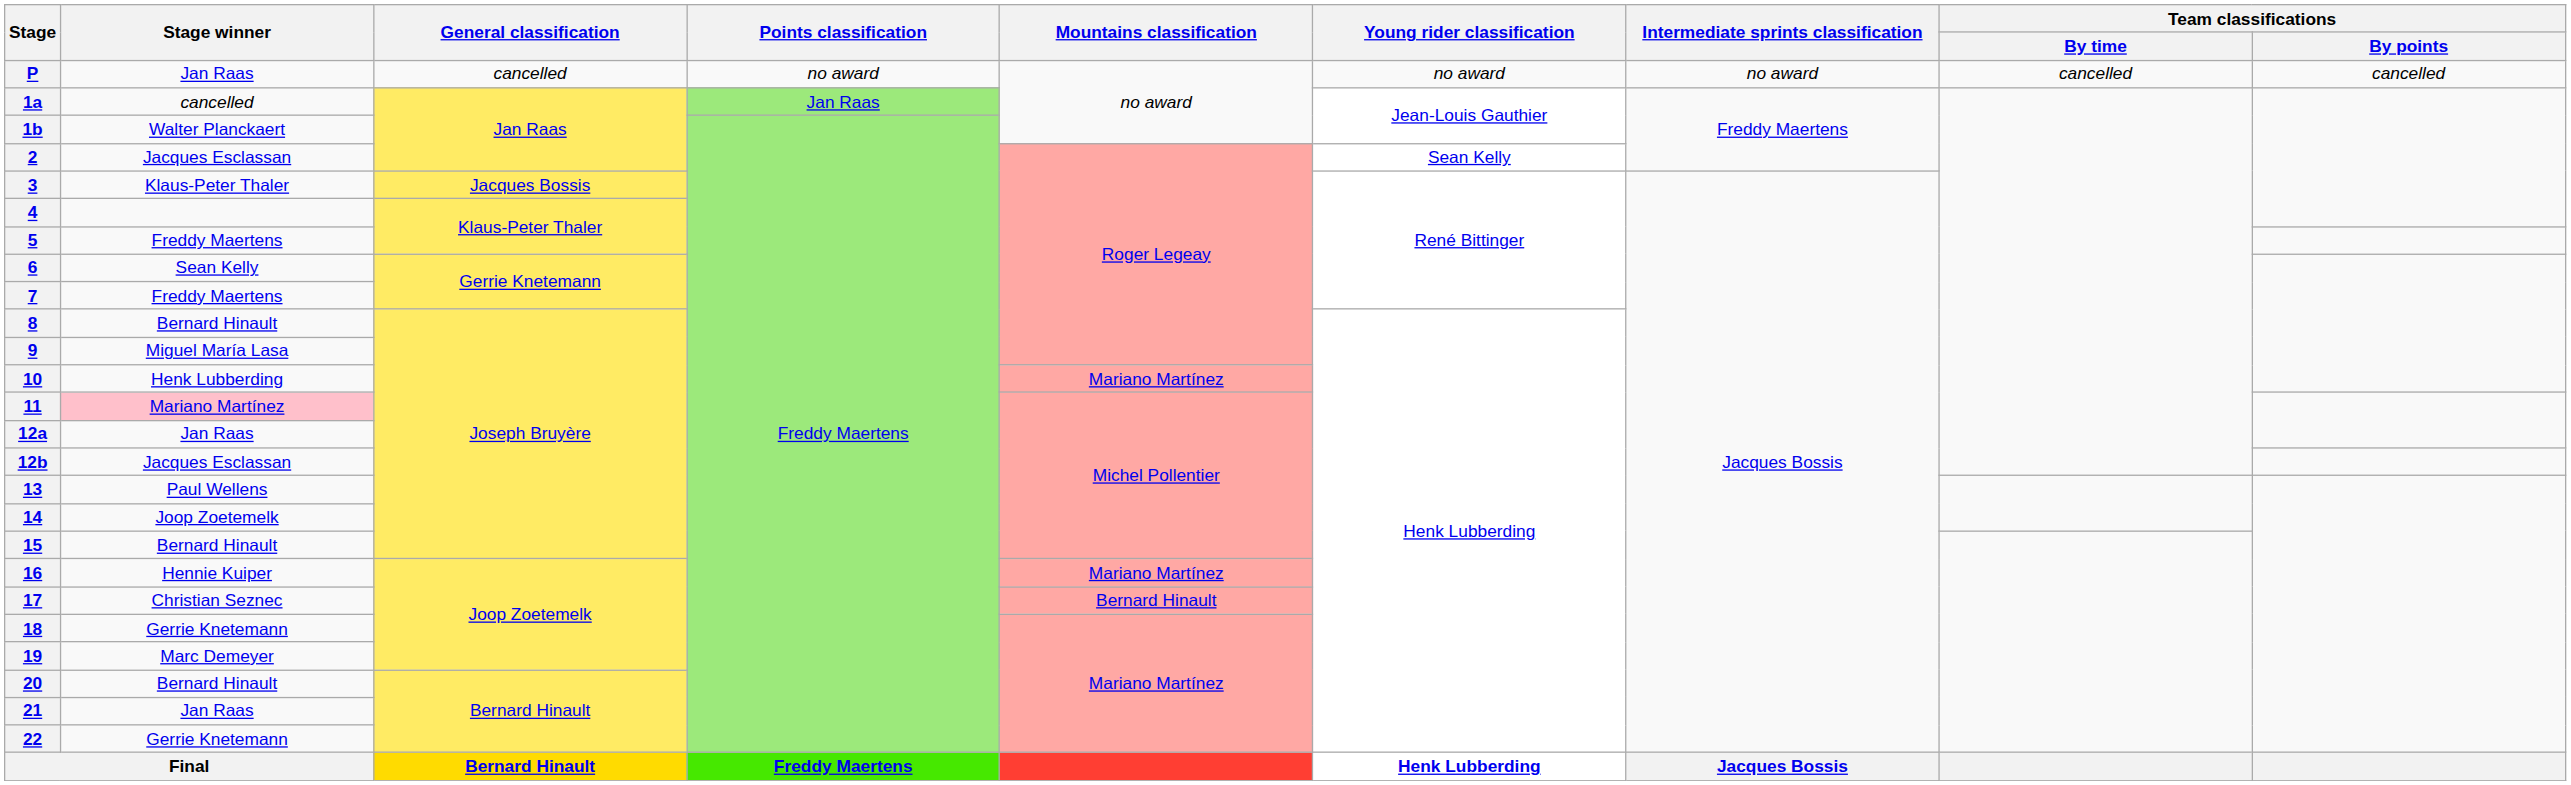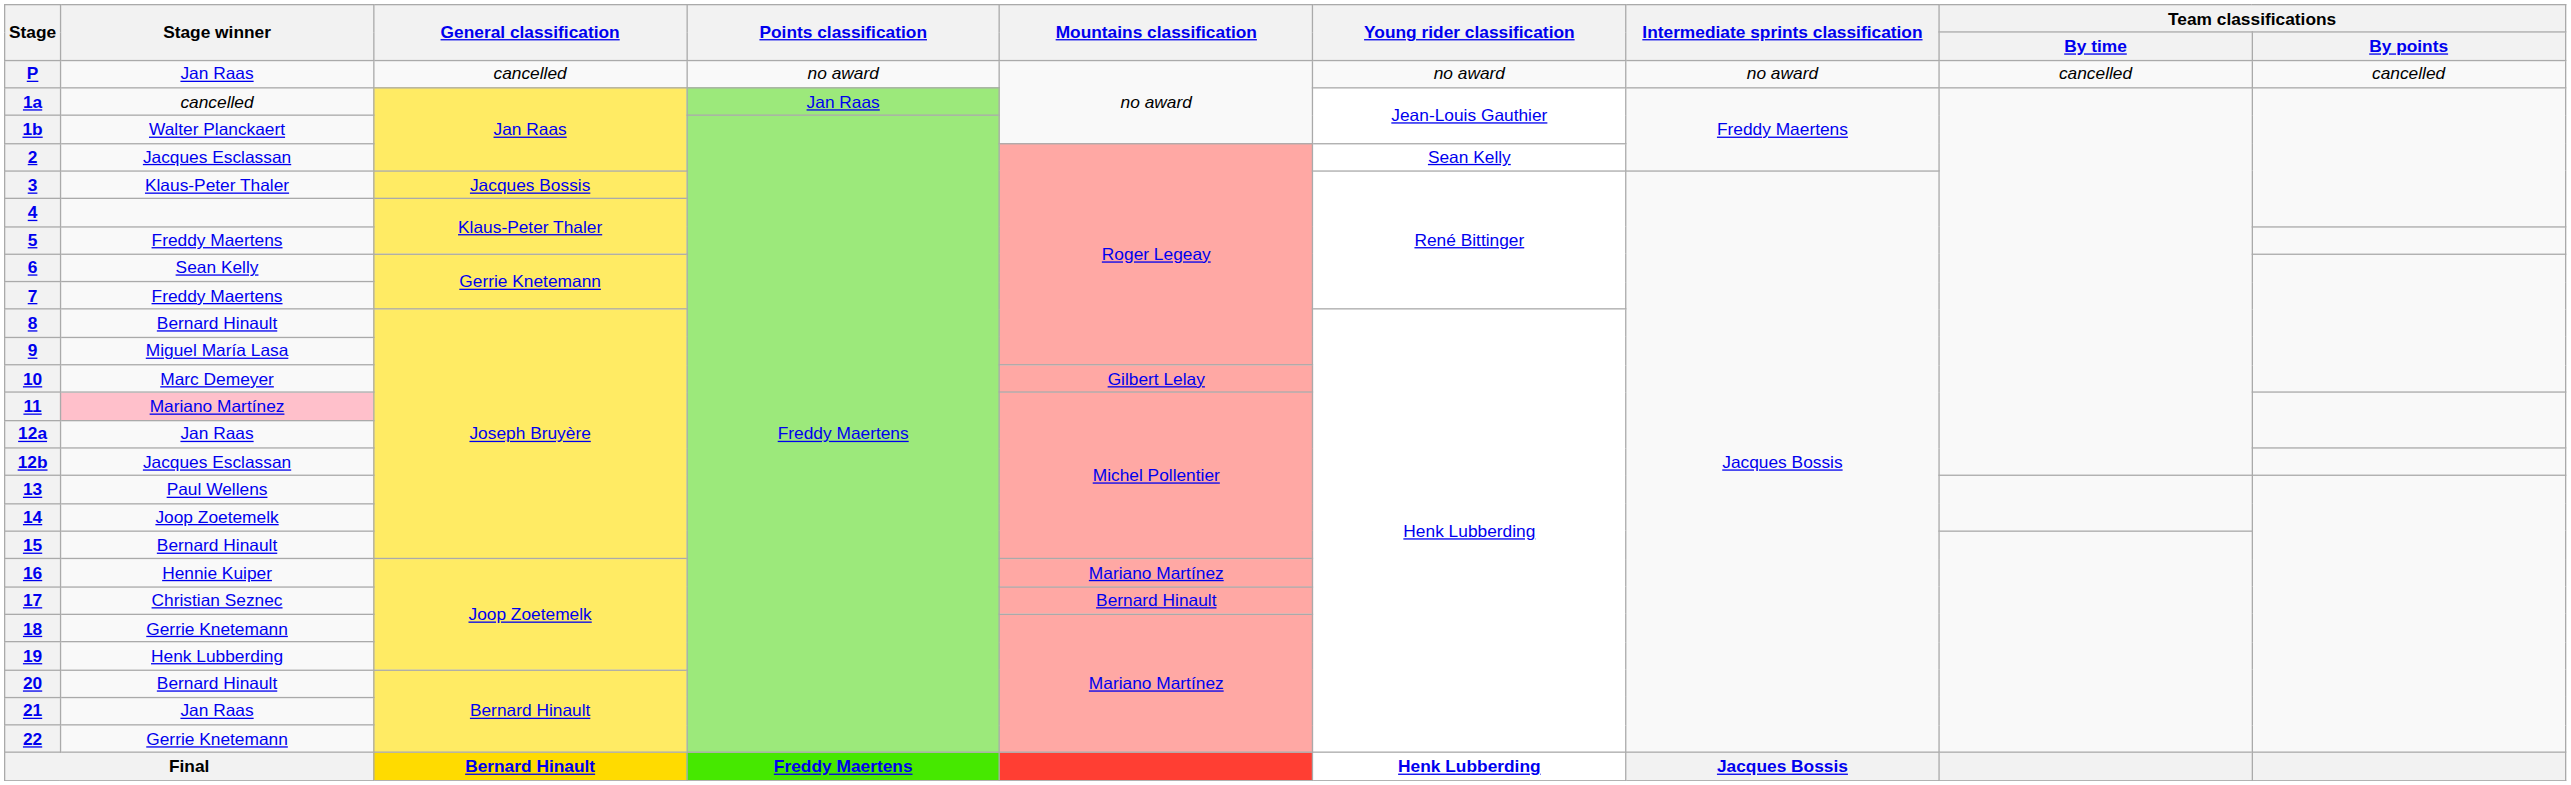 <table class="wikitable" style="text-align:center; font-size:smaller; clear:both;">
 <tr>
 <th scope="col" style="width:1%;" rowspan="2">Stage</th>
 <th scope="col" style="width:12%;" rowspan="2">Stage winner</th>
 <th scope="col" style="width:12%;" rowspan="2"><a href='#'>General classification</a><br></th>
 <th scope="col" style="width:12%;" rowspan="2"><a href='#'>Points classification</a><br></th>
 <th scope="col" style="width:12%;" rowspan="2"><a href='#'>Mountains classification</a><br></th>
 <th scope="col" style="width:12%;" rowspan="2"><a href='#'>Young rider classification</a><br></th>
 <th scope="col" style="width:12%;" rowspan="2"><a href='#'>Intermediate sprints classification</a></th>
 <th scope="col" style="width:24%;" colspan="2">Team classifications</th>
 </tr>
 <tr>
 <th scope="col" style="width:12%;"><a href='#'>By time</a></th>
 <th scope="col" style="width:12%;"><a href='#'>By points</a></th>
 </tr>
 <tr>
 <th scope="row"><a href='#'>P</a></th>
 <td><a href='#'>Jan Raas</a></td>
 <td><em>cancelled</em></td>
 <td><em>no award</em></td>
 <td rowspan="3"><em>no award</em></td>
 <td><em>no award</em></td>
 <td><em>no award</em></td>
 <td><em>cancelled</em></td>
 <td><em>cancelled</em></td>
 </tr>
 <tr>
 <th scope="row"><a href='#'>1a</a></th>
 <td><em>cancelled</em></td>
 <td style="background:#FFEB64;" rowspan="3"><a href='#'>Jan Raas</a></td>
 <td style="background:#9CE97B;"><a href='#'>Jan Raas</a></td>
 <td style="background:white;" rowspan="2"><a href='#'>Jean-Louis Gauthier</a></td>
 <td rowspan="3"><a href='#'>Freddy Maertens</a></td>
 <td rowspan="14"></td>
 <td rowspan="5"></td>
 </tr>
 <tr>
 <th scope="row"><a href='#'>1b</a></th>
 <td><a href='#'>Walter Planckaert</a></td>
 <td style="background:#9CE97B;" rowspan="23"><a href='#'>Freddy Maertens</a></td>
 </tr>
 <tr>
 <th scope="row"><a href='#'>2</a></th>
 <td><a href='#'>Jacques Esclassan</a></td>
 <td style="background:#FFA8A4;" rowspan="8"><a href='#'>Roger Legeay</a></td>
 <td style="background:white;"><a href='#'>Sean Kelly</a></td>
 </tr>
 <tr>
 <th scope="row"><a href='#'>3</a></th>
 <td><a href='#'>Klaus-Peter Thaler</a></td>
 <td style="background:#FFEB64;"><a href='#'>Jacques Bossis</a></td>
 <td style="background:white;" rowspan="5"><a href='#'>René Bittinger</a></td>
 <td rowspan="21"><a href='#'>Jacques Bossis</a></td>
 </tr>
 <tr>
 <th scope="row"><a href='#'>4</a></th>
 <td></td>
 <td style="background:#FFEB64;" rowspan="2"><a href='#'>Klaus-Peter Thaler</a></td>
 </tr>
 <tr>
 <th scope="row"><a href='#'>5</a></th>
 <td><a href='#'>Freddy Maertens</a></td>
 <td></td>
 </tr>
 <tr>
 <th scope="row"><a href='#'>6</a></th>
 <td><a href='#'>Sean Kelly</a></td>
 <td style="background:#FFEB64;" rowspan="2"><a href='#'>Gerrie Knetemann</a></td>
 <td rowspan="5"></td>
 </tr>
 <tr>
 <th scope="row"><a href='#'>7</a></th>
 <td><a href='#'>Freddy Maertens</a></td>
 </tr>
 <tr>
 <th scope="row"><a href='#'>8</a></th>
 <td><a href='#'>Bernard Hinault</a></td>
 <td style="background:#FFEB64;" rowspan="9"><a href='#'>Joseph Bruyère</a></td>
 <td style="background:white;" rowspan="16"><a href='#'>Henk Lubberding</a></td>
 </tr>
 <tr>
 <th scope="row"><a href='#'>9</a></th>
 <td><a href='#'>Miguel María Lasa</a></td>
 </tr>
 <tr>
 <th scope="row"><a href='#'>10</a></th>
-<td><a href='#'>Henk Lubberding</a></td>
-<td style="background:#FFA8A4;"><a href='#'>Mariano Martínez</a></td>
+<td><a href='#'>Marc Demeyer</a></td>
+<td style="background:#FFA8A4;"><a href='#'>Gilbert Lelay</a></td>
 </tr>
 <tr>
 <th scope="row"><a href='#'>11</a></th>
 <td style="background: pink;"><a href='#'>Mariano Martínez</a></td>
 <td style="background:#FFA8A4;" rowspan="6"><a href='#'>Michel Pollentier</a></td>
 <td rowspan="2"></td>
 </tr>
 <tr>
 <th scope="row"><a href='#'>12a</a></th>
 <td><a href='#'>Jan Raas</a></td>
 </tr>
 <tr>
 <th scope="row"><a href='#'>12b</a></th>
 <td><a href='#'>Jacques Esclassan</a></td>
 <td></td>
 </tr>
 <tr>
 <th scope="row"><a href='#'>13</a></th>
 <td><a href='#'>Paul Wellens</a></td>
 <td rowspan="2"></td>
 <td rowspan="10"></td>
 </tr>
 <tr>
 <th scope="row"><a href='#'>14</a></th>
 <td><a href='#'>Joop Zoetemelk</a></td>
 </tr>
 <tr>
 <th scope="row"><a href='#'>15</a></th>
 <td><a href='#'>Bernard Hinault</a></td>
 <td rowspan="8"></td>
 </tr>
 <tr>
 <th scope="row"><a href='#'>16</a></th>
 <td><a href='#'>Hennie Kuiper</a></td>
 <td style="background:#FFEB64;" rowspan="4"><a href='#'>Joop Zoetemelk</a></td>
 <td style="background:#FFA8A4;"><a href='#'>Mariano Martínez</a></td>
 </tr>
 <tr>
 <th scope="row"><a href='#'>17</a></th>
 <td><a href='#'>Christian Seznec</a></td>
 <td style="background:#FFA8A4;"><a href='#'>Bernard Hinault</a></td>
 </tr>
 <tr>
 <th scope="row"><a href='#'>18</a></th>
 <td><a href='#'>Gerrie Knetemann</a></td>
 <td style="background:#FFA8A4;" rowspan="5"><a href='#'>Mariano Martínez</a></td>
 </tr>
 <tr>
 <th scope="row"><a href='#'>19</a></th>
-<td><a href='#'>Marc Demeyer</a></td>
+<td><a href='#'>Henk Lubberding</a></td>
 </tr>
 <tr>
 <th scope="row"><a href='#'>20</a></th>
 <td><a href='#'>Bernard Hinault</a></td>
 <td style="background:#FFEB64;" rowspan="3"><a href='#'>Bernard Hinault</a></td>
 </tr>
 <tr>
 <th scope="row"><a href='#'>21</a></th>
 <td><a href='#'>Jan Raas</a></td>
 </tr>
 <tr>
 <th scope="row"><a href='#'>22</a></th>
 <td><a href='#'>Gerrie Knetemann</a></td>
 </tr>
 <tr>
 <th scope="row" colspan="2">Final</th>
 <th style="background:#FFDB00;"><a href='#'>Bernard Hinault</a></th>
 <th style="background:#46E800;"><a href='#'>Freddy Maertens</a></th>
 <th style="background:#FF3E33;"></th>
 <th style="background:white;"><a href='#'>Henk Lubberding</a></th>
 <th><a href='#'>Jacques Bossis</a></th>
 <th></th>
 <th></th>
 </tr>
 </table>
